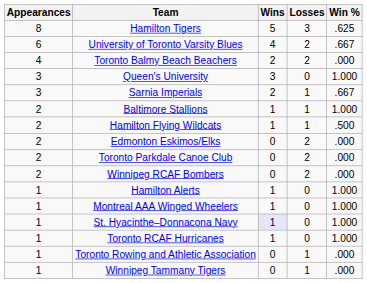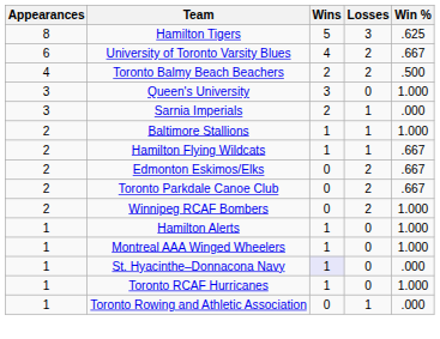 <table class="wikitable sortable"  style="font-size: 95%; text-align:center">
 <tr>
 <th>Appearances</th>
 <th>Team</th>
 <th>Wins</th>
 <th>Losses</th>
 <th>Win %</th>
 </tr>
 <tr>
 <td>8</td>
 <td><a href='#'>Hamilton Tigers</a></td>
 <td>5</td>
 <td>3</td>
 <td>.625</td>
 </tr>
 <tr>
 <td>6</td>
 <td><a href='#'>University of Toronto Varsity Blues</a></td>
 <td>4</td>
 <td>2</td>
 <td>.667</td>
 </tr>
 <tr>
 <td>4</td>
 <td><a href='#'>Toronto Balmy Beach Beachers</a></td>
 <td>2</td>
 <td>2</td>
-<td>.000</td>
+<td>.500</td>
 </tr>
 <tr>
 <td>3</td>
 <td><a href='#'>Queen's University</a></td>
 <td>3</td>
 <td>0</td>
 <td>1.000</td>
 </tr>
 <tr>
 <td>3</td>
 <td><a href='#'>Sarnia Imperials</a></td>
 <td>2</td>
 <td>1</td>
-<td>.667</td>
+<td>.000</td>
 </tr>
 <tr>
 <td>2</td>
 <td><a href='#'>Baltimore Stallions</a></td>
 <td>1</td>
 <td>1</td>
 <td>1.000</td>
 </tr>
 <tr>
 <td>2</td>
 <td><a href='#'>Hamilton Flying Wildcats</a></td>
 <td>1</td>
 <td>1</td>
-<td>.500</td>
+<td>.667</td>
 </tr>
 <tr>
 <td>2</td>
 <td><a href='#'>Edmonton Eskimos/Elks</a></td>
 <td>0</td>
 <td>2</td>
-<td>.000</td>
+<td>.667</td>
 </tr>
 <tr>
 <td>2</td>
 <td><a href='#'>Toronto Parkdale Canoe Club</a></td>
 <td>0</td>
 <td>2</td>
-<td>.000</td>
+<td>.667</td>
 </tr>
 <tr>
 <td>2</td>
 <td><a href='#'>Winnipeg RCAF Bombers</a></td>
 <td>0</td>
 <td>2</td>
-<td>.000</td>
+<td>1.000</td>
 </tr>
 <tr>
 <td>1</td>
 <td><a href='#'>Hamilton Alerts</a></td>
 <td>1</td>
 <td>0</td>
 <td>1.000</td>
 </tr>
 <tr>
 <td>1</td>
 <td><a href='#'>Montreal AAA Winged Wheelers</a></td>
 <td>1</td>
 <td>0</td>
 <td>1.000</td>
 </tr>
 <tr>
 <td>1</td>
 <td><a href='#'>St. Hyacinthe–Donnacona Navy</a></td>
 <td style="background: lavender;">1</td>
 <td>0</td>
-<td>1.000</td>
+<td>.000</td>
 </tr>
 <tr>
 <td>1</td>
 <td><a href='#'>Toronto RCAF Hurricanes</a></td>
 <td>1</td>
 <td>0</td>
 <td>1.000</td>
 </tr>
 <tr>
 <td>1</td>
 <td><a href='#'>Toronto Rowing and Athletic Association</a></td>
 <td>0</td>
 <td>1</td>
 <td>.000</td>
 </tr>
-<tr>
-<td>1</td>
-<td><a href='#'>Winnipeg Tammany Tigers</a></td>
-<td>0</td>
-<td>1</td>
-<td>.000</td>
-</tr>
 </table>
